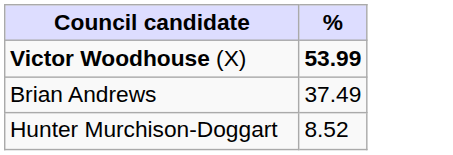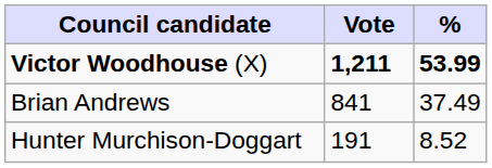 <table class="wikitable">
 <tr>
 <th style="background:#ddf; width:200px;">Council candidate</th>
+<th style="background:#ddf; width:50px;">Vote</th>
 <th style="background:#ddf; width:30px;">%</th>
 </tr>
 <tr>
 <td><strong>Victor Woodhouse</strong> (X)</td>
+<td><strong>1,211</strong></td>
 <td><strong>53.99</strong></td>
 </tr>
 <tr>
 <td>Brian Andrews</td>
+<td>841</td>
 <td>37.49</td>
 </tr>
 <tr>
 <td>Hunter Murchison-Doggart</td>
+<td>191</td>
 <td>8.52</td>
 </tr>
 </table>
